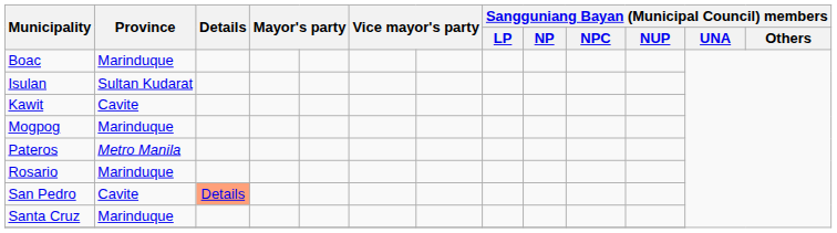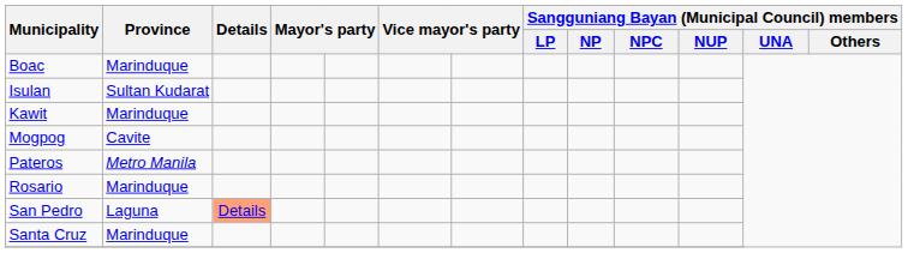 <table class=wikitable style="text-align:center; font-size:92%;">
 <tr>
 <th rowspan=2>Municipality</th>
 <th rowspan=2>Province</th>
 <th rowspan=2>Details</th>
 <th rowspan=2 colspan=2>Mayor's party</th>
 <th rowspan=2 colspan=2>Vice mayor's party</th>
 <th colspan=6><a href='#'>Sangguniang Bayan</a> (Municipal Council) members</th>
 </tr>
 <tr>
 <th><a href='#'>LP</a></th>
 <th><a href='#'>NP</a></th>
 <th><a href='#'>NPC</a></th>
 <th><a href='#'>NUP</a></th>
 <th><a href='#'>UNA</a></th>
 <th>Others</th>
 </tr>
 <tr>
 <td align=left><a href='#'>Boac</a></td>
 <td align=left><a href='#'>Marinduque</a></td>
 <td></td>
 <td></td>
 <td></td>
 <td></td>
 <td></td>
 <td></td>
 <td></td>
 <td></td>
 <td></td>
 </tr>
 <tr>
 <td align=left><a href='#'>Isulan</a></td>
 <td align=left><a href='#'>Sultan Kudarat</a></td>
 <td></td>
 <td></td>
 <td></td>
 <td></td>
 <td></td>
 <td></td>
 <td></td>
 <td></td>
 <td></td>
 </tr>
 <tr>
 <td align=left><a href='#'>Kawit</a></td>
-<td align=left><a href='#'>Cavite</a></td>
+<td align=left><a href='#'>Marinduque</a></td>
 <td></td>
 <td></td>
 <td></td>
 <td></td>
 <td></td>
 <td></td>
 <td></td>
 <td></td>
 <td></td>
 </tr>
 <tr>
 <td align=left><a href='#'>Mogpog</a></td>
-<td align=left><a href='#'>Marinduque</a></td>
+<td align=left><a href='#'>Cavite</a></td>
 <td></td>
 <td></td>
 <td></td>
 <td></td>
 <td></td>
 <td></td>
 <td></td>
 <td></td>
 <td></td>
 </tr>
 <tr>
 <td align=left><a href='#'>Pateros</a></td>
 <td align=left><em><a href='#'>Metro Manila</a></em></td>
 <td></td>
 <td></td>
 <td></td>
 <td></td>
 <td></td>
 <td></td>
 <td></td>
 <td></td>
 <td></td>
 </tr>
 <tr>
 <td align=left><a href='#'>Rosario</a></td>
 <td align=left><a href='#'>Marinduque</a></td>
 <td></td>
 <td></td>
 <td></td>
 <td></td>
 <td></td>
 <td></td>
 <td></td>
 <td></td>
 <td></td>
 </tr>
 <tr>
 <td align=left><a href='#'>San Pedro</a></td>
-<td align=left><a href='#'>Cavite</a></td>
+<td align=left><a href='#'>Laguna</a></td>
 <td style="background: lightsalmon;"><a href='#'>Details</a></td>
 <td></td>
 <td></td>
 <td></td>
 <td></td>
 <td></td>
 <td></td>
 <td></td>
 <td></td>
 </tr>
 <tr>
 <td align=left><a href='#'>Santa Cruz</a></td>
 <td align=left><a href='#'>Marinduque</a></td>
 <td></td>
 <td></td>
 <td></td>
 <td></td>
 <td></td>
 <td></td>
 <td></td>
 <td></td>
 <td></td>
 </tr>
 <tr>
 </tr>
 </table>
